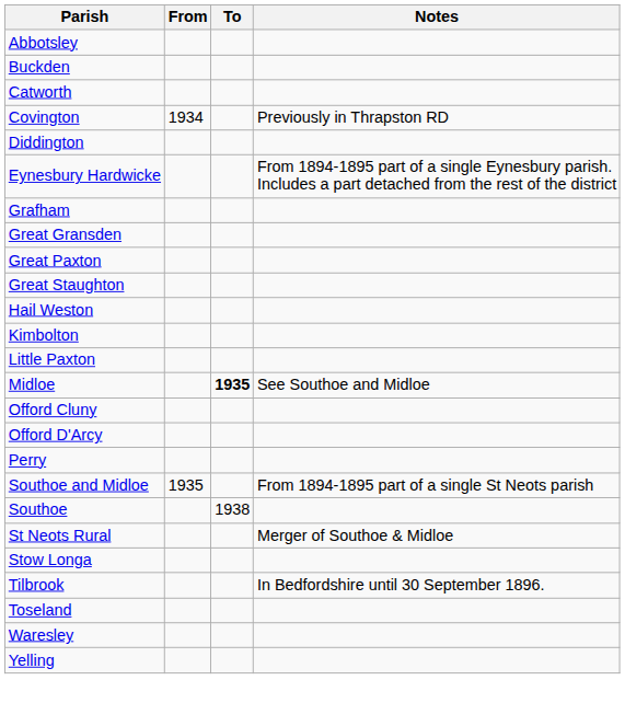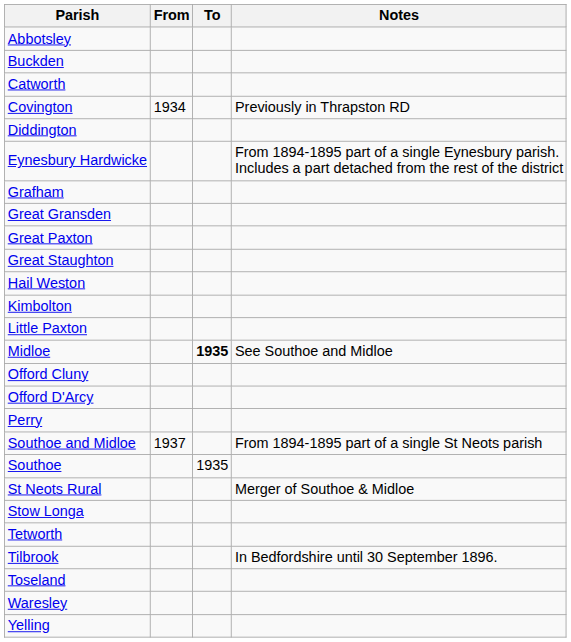 <table class="wikitable">
 <tr>
 <th>Parish</th>
 <th>From</th>
 <th>To</th>
 <th>Notes</th>
 </tr>
 <tr>
 <td><a href='#'>Abbotsley</a></td>
 <td></td>
 <td></td>
 <td></td>
 </tr>
 <tr>
 <td><a href='#'>Buckden</a></td>
 <td></td>
 <td></td>
 <td></td>
 </tr>
 <tr>
 <td><a href='#'>Catworth</a></td>
 <td></td>
 <td></td>
 <td></td>
 </tr>
 <tr>
 <td><a href='#'>Covington</a></td>
 <td>1934</td>
 <td></td>
 <td>Previously in Thrapston RD</td>
 </tr>
 <tr>
 <td><a href='#'>Diddington</a></td>
 <td></td>
 <td></td>
 <td></td>
 </tr>
 <tr>
 <td><a href='#'>Eynesbury Hardwicke</a></td>
 <td></td>
 <td></td>
 <td>From 1894-1895 part of a single Eynesbury parish.<br>Includes a part detached from the rest of the district</td>
 </tr>
 <tr>
 <td><a href='#'>Grafham</a></td>
 <td></td>
 <td></td>
 <td></td>
 </tr>
 <tr>
 <td><a href='#'>Great Gransden</a></td>
 <td></td>
 <td></td>
 <td></td>
 </tr>
 <tr>
 <td><a href='#'>Great Paxton</a></td>
 <td></td>
 <td></td>
 <td></td>
 </tr>
 <tr>
 <td><a href='#'>Great Staughton</a></td>
 <td></td>
 <td></td>
 <td></td>
 </tr>
 <tr>
 <td><a href='#'>Hail Weston</a></td>
 <td></td>
 <td></td>
 <td></td>
 </tr>
 <tr>
 <td><a href='#'>Kimbolton</a></td>
 <td></td>
 <td></td>
 <td></td>
 </tr>
 <tr>
 <td><a href='#'>Little Paxton</a></td>
 <td></td>
 <td></td>
 <td></td>
 </tr>
 <tr>
 <td><a href='#'>Midloe</a></td>
 <td></td>
 <td><strong>1935</strong></td>
 <td>See Southoe and Midloe</td>
 </tr>
 <tr>
 <td><a href='#'>Offord Cluny</a></td>
 <td></td>
 <td></td>
 <td></td>
 </tr>
 <tr>
 <td><a href='#'>Offord D'Arcy</a></td>
 <td></td>
 <td></td>
 <td></td>
 </tr>
 <tr>
 <td><a href='#'>Perry</a></td>
 <td></td>
 <td></td>
 <td></td>
 </tr>
 <tr>
 <td><a href='#'>Southoe and Midloe</a></td>
-<td>1935</td>
+<td>1937</td>
 <td></td>
 <td>From 1894-1895 part of a single St Neots parish</td>
 </tr>
 <tr>
 <td><a href='#'>Southoe</a></td>
 <td></td>
-<td>1938</td>
+<td>1935</td>
 <td></td>
 </tr>
 <tr>
 <td><a href='#'>St Neots Rural</a></td>
 <td></td>
 <td></td>
 <td>Merger of Southoe & Midloe</td>
 </tr>
 <tr>
 <td><a href='#'>Stow Longa</a></td>
+<td></td>
+<td></td>
+<td></td>
+</tr>
+<tr>
+<td><a href='#'>Tetworth</a></td>
 <td></td>
 <td></td>
 <td></td>
 </tr>
 <tr>
 <td><a href='#'>Tilbrook</a></td>
 <td></td>
 <td></td>
 <td>In Bedfordshire until 30 September 1896.</td>
 </tr>
 <tr>
 <td><a href='#'>Toseland</a></td>
 <td></td>
 <td></td>
 <td></td>
 </tr>
 <tr>
 <td><a href='#'>Waresley</a></td>
 <td></td>
 <td></td>
 <td></td>
 </tr>
 <tr>
 <td><a href='#'>Yelling</a></td>
 <td></td>
 <td></td>
 <td></td>
 </tr>
 </table>
